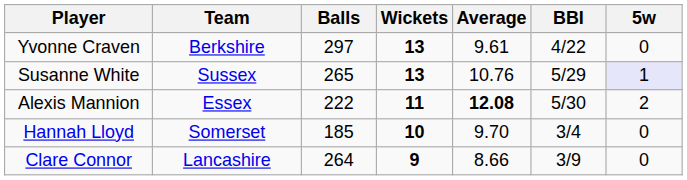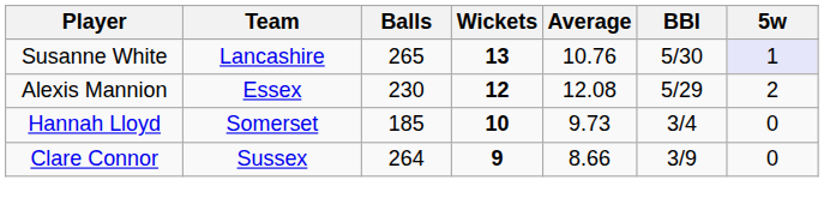 <table class="wikitable" style="text-align:center">
 <tr>
 <th width=125>Player</th>
 <th width=125>Team</th>
 <th width=60>Balls</th>
 <th width=60>Wickets</th>
 <th width=60>Average</th>
 <th width=60>BBI</th>
 <th width=60>5w</th>
 </tr>
 <tr>
-<td>Yvonne Craven</td>
-<td><a href='#'>Berkshire</a></td>
-<td>297</td>
-<td><strong>13</strong></td>
-<td>9.61</td>
-<td>4/22</td>
-<td>0</td>
-</tr>
-<tr>
 <td>Susanne White</td>
-<td><a href='#'>Sussex</a></td>
+<td><a href='#'>Lancashire</a></td>
 <td>265</td>
 <td><strong>13</strong></td>
 <td>10.76</td>
-<td>5/29</td>
+<td>5/30</td>
 <td style="background: lavender;">1</td>
 </tr>
 <tr>
 <td>Alexis Mannion</td>
 <td><a href='#'>Essex</a></td>
-<td>222</td>
-<td><strong>11</strong></td>
-<td><strong>12.08</strong></td>
-<td>5/30</td>
+<td>230</td>
+<td><strong>12</strong></td>
+<td>12.08</td>
+<td>5/29</td>
 <td>2</td>
 </tr>
 <tr>
 <td><a href='#'>Hannah Lloyd</a></td>
 <td><a href='#'>Somerset</a></td>
 <td>185</td>
 <td><strong>10</strong></td>
-<td>9.70</td>
+<td>9.73</td>
 <td>3/4</td>
 <td>0</td>
 </tr>
 <tr>
 <td><a href='#'>Clare Connor</a></td>
-<td><a href='#'>Lancashire</a></td>
+<td><a href='#'>Sussex</a></td>
 <td>264</td>
 <td><strong>9</strong></td>
 <td>8.66</td>
 <td>3/9</td>
 <td>0</td>
 </tr>
 </table>
